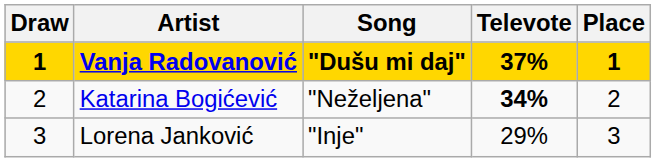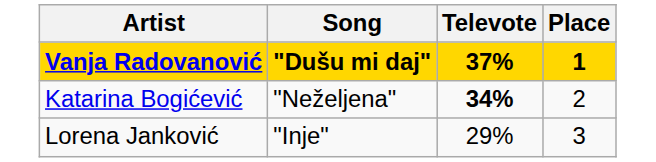 <table class="sortable wikitable plainrowheaders" style="margin: 1em auto 1em auto; text-align:center;">
 <tr>
-<th>Draw</th>
 <th>Artist</th>
 <th>Song</th>
 <th>Televote</th>
 <th>Place</th>
 </tr>
 <tr style="font-weight:bold; background:gold;">
-<td scope="row" style="text-align:center;">1</td>
 <td align="left"><a href='#'>Vanja Radovanović</a></td>
 <td align="left">"Dušu mi daj"</td>
 <td>37%</td>
 <td>1</td>
 </tr>
 <tr>
-<td scope="row" style="text-align:center;">2</td>
 <td align="left"><a href='#'>Katarina Bogićević</a></td>
 <td align="left">"Neželjena"</td>
 <td><strong>34%</strong></td>
 <td>2</td>
 </tr>
 <tr>
-<td scope="row" style="text-align:center;">3</td>
 <td align="left">Lorena Janković</td>
 <td align="left">"Inje"</td>
 <td>29%</td>
 <td>3</td>
 </tr>
 </table>
